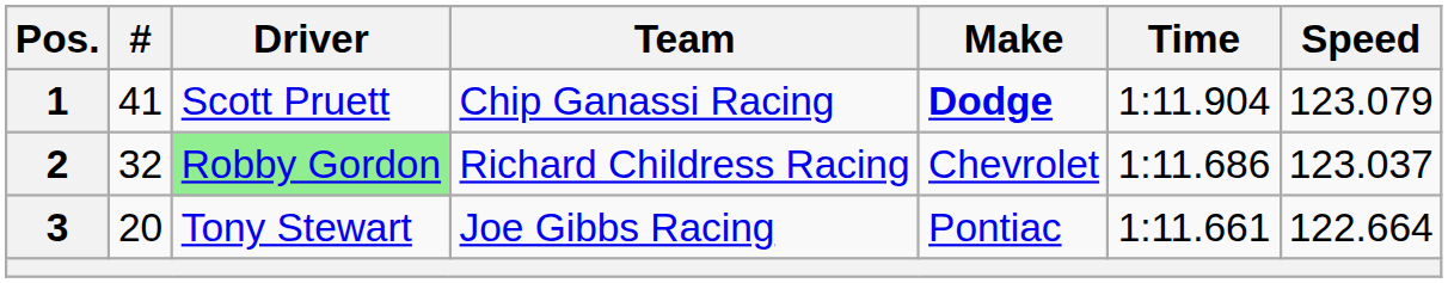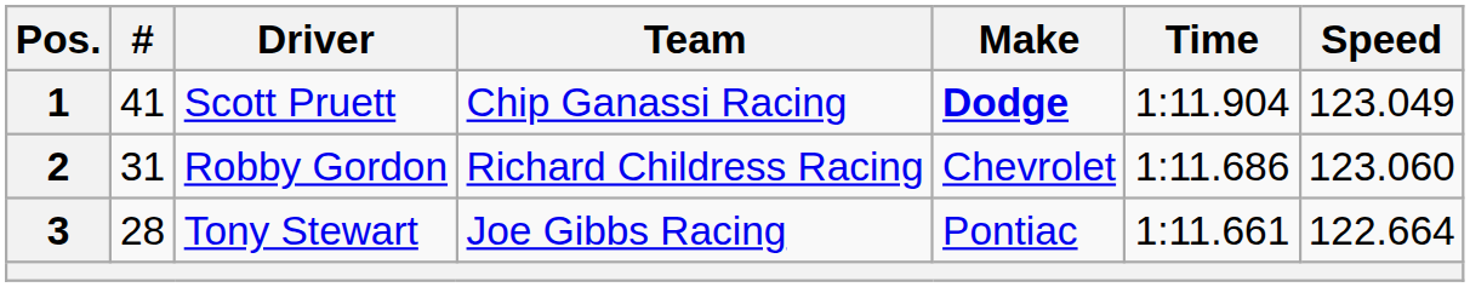 <table class="wikitable" style="font-size:95%">
 <tr>
 <th>Pos.</th>
 <th>#</th>
 <th>Driver</th>
 <th>Team</th>
 <th>Make</th>
 <th>Time</th>
 <th>Speed</th>
 </tr>
 <tr>
 <th>1</th>
 <td>41</td>
 <td><a href='#'>Scott Pruett</a></td>
 <td><a href='#'>Chip Ganassi Racing</a></td>
 <td><strong><a href='#'>Dodge</a></strong></td>
 <td>1:11.904</td>
-<td>123.079</td>
+<td>123.049</td>
 </tr>
 <tr>
 <th>2</th>
-<td>32</td>
-<td style="background: lightgreen;"><a href='#'>Robby Gordon</a></td>
+<td>31</td>
+<td><a href='#'>Robby Gordon</a></td>
 <td><a href='#'>Richard Childress Racing</a></td>
 <td><a href='#'>Chevrolet</a></td>
 <td>1:11.686</td>
-<td>123.037</td>
+<td>123.060</td>
 </tr>
 <tr>
 <th>3</th>
-<td>20</td>
+<td>28</td>
 <td><a href='#'>Tony Stewart</a></td>
 <td><a href='#'>Joe Gibbs Racing</a></td>
 <td><a href='#'>Pontiac</a></td>
 <td>1:11.661</td>
 <td>122.664</td>
 </tr>
 <tr>
 <th colspan="7"></th>
 </tr>
 </table>
